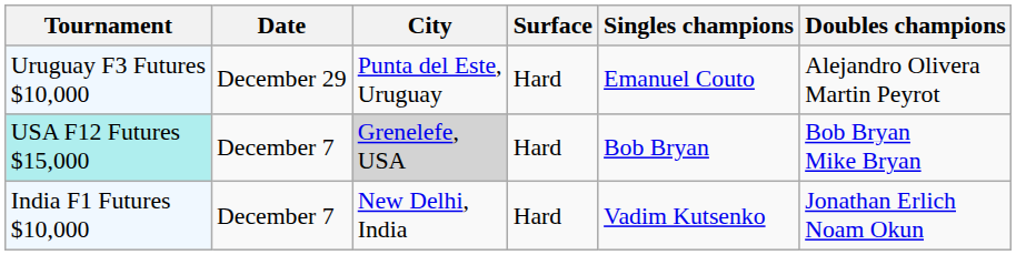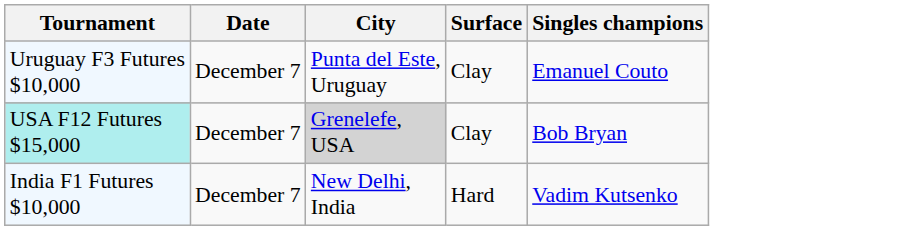 <table class="sortable wikitable" style="font-size:90%">
 <tr>
 <th>Tournament</th>
 <th>Date</th>
 <th>City</th>
 <th>Surface</th>
 <th>Singles champions</th>
-<th>Doubles champions</th>
 </tr>
 <tr>
 <td style="background:#f0f8ff;">Uruguay F3 Futures<br>$10,000</td>
-<td>December 29</td>
+<td>December 7</td>
 <td><a href='#'>Punta del Este</a>,<br>Uruguay</td>
-<td>Hard</td>
+<td>Clay</td>
 <td> <a href='#'>Emanuel Couto</a></td>
-<td> Alejandro Olivera<br> Martin Peyrot</td>
 </tr>
 <tr>
 <td style="background:#afeeee;">USA F12 Futures<br>$15,000</td>
 <td>December 7</td>
 <td style="background: lightgrey;"><a href='#'>Grenelefe</a>,<br>USA</td>
-<td>Hard</td>
+<td>Clay</td>
 <td> <a href='#'>Bob Bryan</a></td>
-<td> <a href='#'>Bob Bryan</a><br> <a href='#'>Mike Bryan</a></td>
 </tr>
 <tr>
 <td style="background:#f0f8ff;">India F1 Futures<br>$10,000</td>
 <td>December 7</td>
 <td><a href='#'>New Delhi</a>,<br>India</td>
 <td>Hard</td>
 <td> <a href='#'>Vadim Kutsenko</a></td>
-<td> <a href='#'>Jonathan Erlich</a><br> <a href='#'>Noam Okun</a></td>
 </tr>
 </table>
